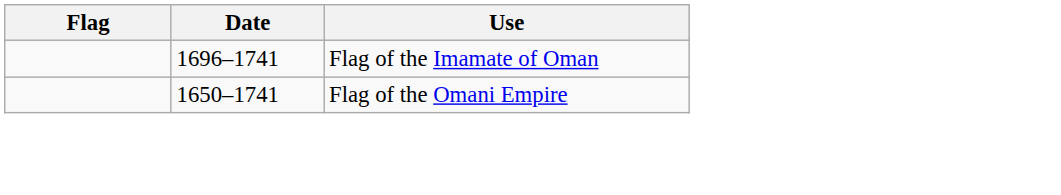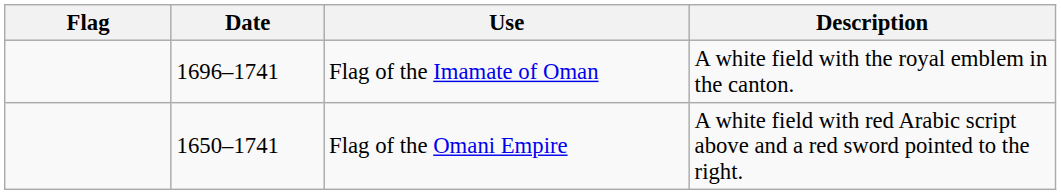 <table class="wikitable">
 <tr>
 <th style="width:110px;">Flag</th>
 <th style="width:100px;">Date</th>
 <th style="width:250px;">Use</th>
+<th style="width:250px;">Description</th>
 </tr>
 <tr>
 <td></td>
 <td>1696–1741</td>
 <td>Flag of the <a href='#'>Imamate of Oman</a></td>
+<td>A white field with the royal emblem in the canton.</td>
 </tr>
 <tr>
 <td></td>
 <td>1650–1741</td>
 <td>Flag of the <a href='#'>Omani Empire</a></td>
+<td>A white field with red Arabic script above and a red sword pointed to the right.</td>
 </tr>
 </table>
